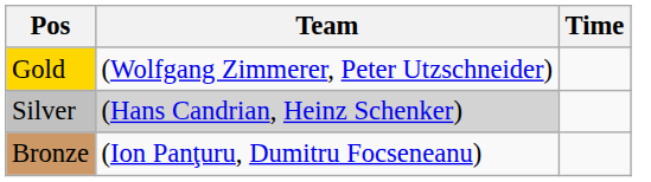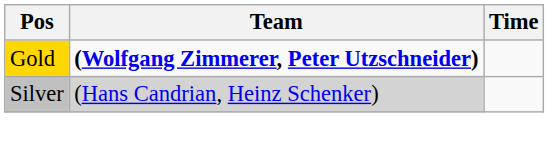 <table class="wikitable">
 <tr>
 <th>Pos</th>
 <th>Team</th>
 <th>Time</th>
 </tr>
 <tr>
 <td style="background:gold">Gold</td>
-<td> (<a href='#'>Wolfgang Zimmerer</a>, <a href='#'>Peter Utzschneider</a>)</td>
+<td><strong> (<a href='#'>Wolfgang Zimmerer</a>, <a href='#'>Peter Utzschneider</a>)</strong></td>
 <td></td>
 </tr>
 <tr>
 <td style="background:silver">Silver</td>
 <td style="background: lightgrey;"> (<a href='#'>Hans Candrian</a>, <a href='#'>Heinz Schenker</a>)</td>
 <td></td>
 </tr>
-<tr>
-<td style="background:#cc9966">Bronze</td>
-<td> (<a href='#'>Ion Panţuru</a>, <a href='#'>Dumitru Focseneanu</a>)</td>
-<td></td>
-</tr>
 </table>
